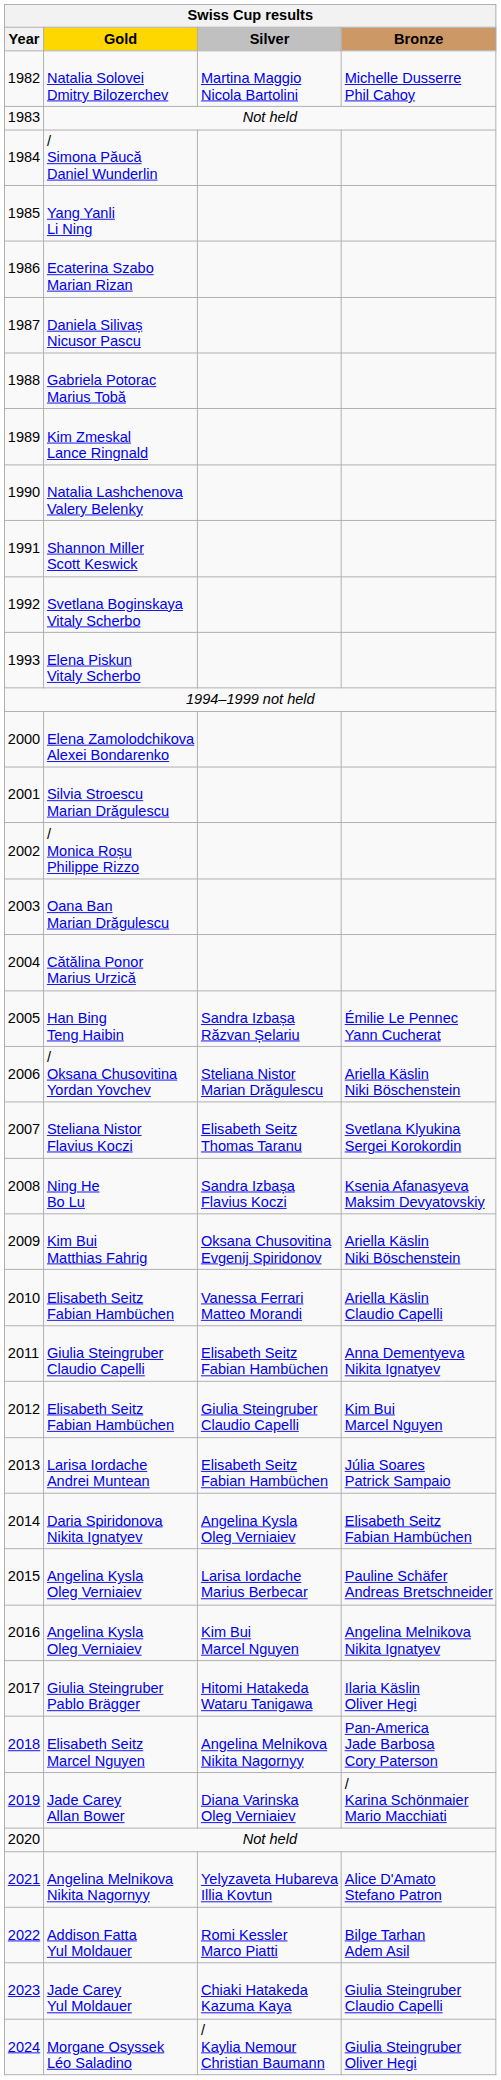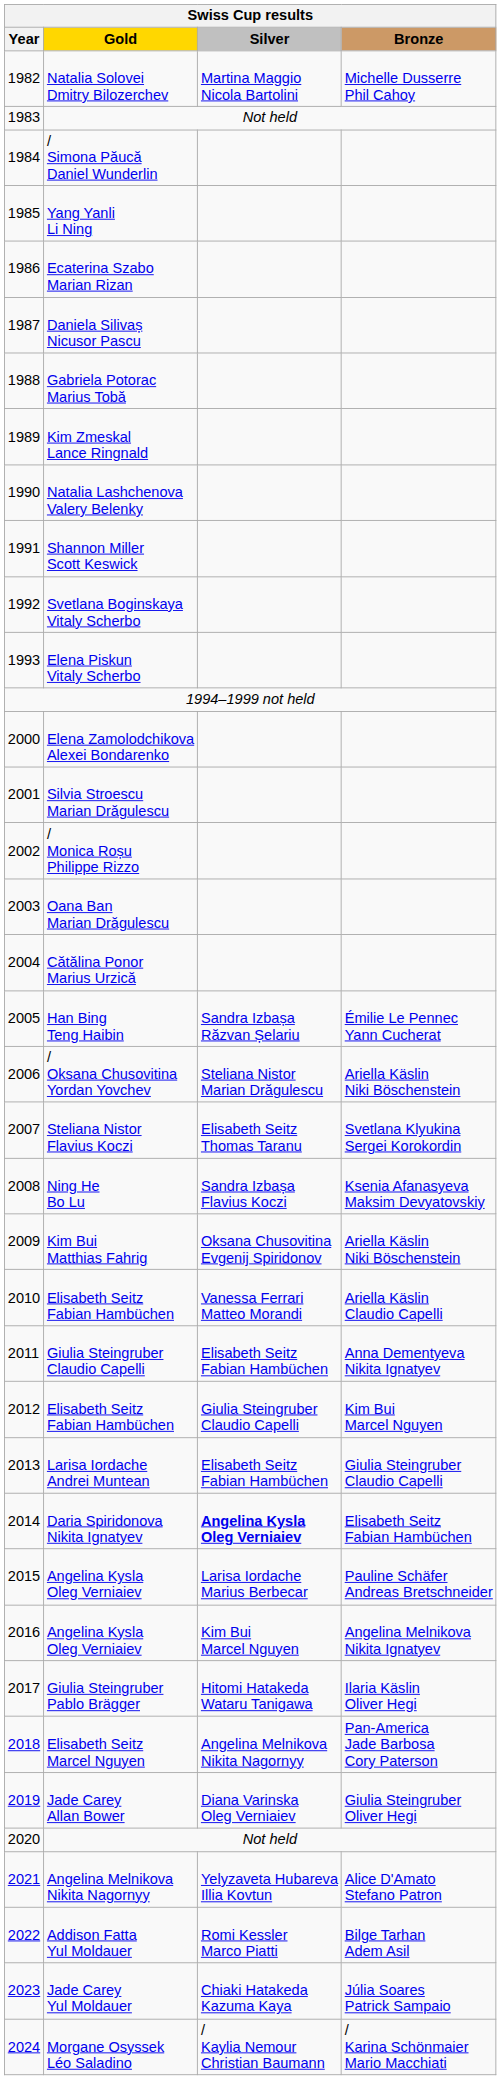 <table class="wikitable">
 <tr>
 <th colspan="6" align="center"><strong>Swiss Cup results</strong></th>
 </tr>
 <tr>
 <th>Year</th>
 <td align=center bgcolor="gold"><strong>Gold</strong></td>
 <td align=center bgcolor="silver"><strong>Silver</strong></td>
 <td align=center bgcolor="cc9966"><strong>Bronze</strong></td>
 </tr>
 <tr>
 <td>1982</td>
 <td><br><a href='#'>Natalia Solovei</a><br><a href='#'>Dmitry Bilozerchev</a></td>
 <td><br><a href='#'>Martina Maggio</a><br><a href='#'>Nicola Bartolini</a></td>
 <td><br><a href='#'>Michelle Dusserre</a><br><a href='#'>Phil Cahoy</a></td>
 </tr>
 <tr>
 <td>1983</td>
 <td colspan="3" align=center><em>Not held</em></td>
 </tr>
 <tr>
 <td>1984</td>
 <td> / <br><a href='#'>Simona Păucă</a><br><a href='#'>Daniel Wunderlin</a></td>
 <td></td>
 <td></td>
 </tr>
 <tr>
 <td>1985</td>
 <td><br><a href='#'>Yang Yanli</a><br><a href='#'>Li Ning</a></td>
 <td></td>
 <td></td>
 </tr>
 <tr>
 <td>1986</td>
 <td><br><a href='#'>Ecaterina Szabo</a><br><a href='#'>Marian Rizan</a></td>
 <td></td>
 <td></td>
 </tr>
 <tr>
 <td>1987</td>
 <td><br><a href='#'>Daniela Silivaș</a><br><a href='#'>Nicusor Pascu</a></td>
 <td></td>
 <td></td>
 </tr>
 <tr>
 <td>1988</td>
 <td><br><a href='#'>Gabriela Potorac</a><br><a href='#'>Marius Tobă</a></td>
 <td></td>
 <td></td>
 </tr>
 <tr>
 <td>1989</td>
 <td><br><a href='#'>Kim Zmeskal</a><br><a href='#'>Lance Ringnald</a></td>
 <td></td>
 <td></td>
 </tr>
 <tr>
 <td>1990</td>
 <td><br><a href='#'>Natalia Lashchenova</a><br><a href='#'>Valery Belenky</a></td>
 <td></td>
 <td></td>
 </tr>
 <tr>
 <td>1991</td>
 <td><br><a href='#'>Shannon Miller</a><br><a href='#'>Scott Keswick</a></td>
 <td></td>
 <td></td>
 </tr>
 <tr>
 <td>1992</td>
 <td><br><a href='#'>Svetlana Boginskaya</a><br><a href='#'>Vitaly Scherbo</a></td>
 <td></td>
 <td></td>
 </tr>
 <tr>
 <td>1993</td>
 <td><br><a href='#'>Elena Piskun</a><br><a href='#'>Vitaly Scherbo</a></td>
 <td></td>
 <td></td>
 </tr>
 <tr>
 <td colspan="4" align=center><em>1994–1999 not held</em></td>
 </tr>
 <tr>
 <td>2000</td>
 <td><br><a href='#'>Elena Zamolodchikova</a><br><a href='#'>Alexei Bondarenko</a></td>
 <td></td>
 <td></td>
 </tr>
 <tr>
 <td>2001</td>
 <td><br><a href='#'>Silvia Stroescu</a><br><a href='#'>Marian Drăgulescu</a></td>
 <td></td>
 <td></td>
 </tr>
 <tr>
 <td>2002</td>
 <td> / <br><a href='#'>Monica Roșu</a><br><a href='#'>Philippe Rizzo</a></td>
 <td></td>
 <td></td>
 </tr>
 <tr>
 <td>2003</td>
 <td><br><a href='#'>Oana Ban</a><br><a href='#'>Marian Drăgulescu</a></td>
 <td></td>
 <td></td>
 </tr>
 <tr>
 <td>2004</td>
 <td><br><a href='#'>Cătălina Ponor</a><br><a href='#'>Marius Urzică</a></td>
 <td></td>
 <td></td>
 </tr>
 <tr>
 <td>2005</td>
 <td><br><a href='#'>Han Bing</a><br><a href='#'>Teng Haibin</a></td>
 <td><br><a href='#'>Sandra Izbașa</a><br><a href='#'>Răzvan Șelariu</a></td>
 <td><br><a href='#'>Émilie Le Pennec</a><br><a href='#'>Yann Cucherat</a></td>
 </tr>
 <tr>
 <td>2006</td>
 <td> / <br><a href='#'>Oksana Chusovitina</a><br><a href='#'>Yordan Yovchev</a></td>
 <td><br><a href='#'>Steliana Nistor</a><br><a href='#'>Marian Drăgulescu</a></td>
 <td><br><a href='#'>Ariella Käslin</a><br><a href='#'>Niki Böschenstein</a></td>
 </tr>
 <tr>
 <td>2007</td>
 <td><br><a href='#'>Steliana Nistor</a><br><a href='#'>Flavius Koczi</a></td>
 <td><br><a href='#'>Elisabeth Seitz</a><br><a href='#'>Thomas Taranu</a></td>
 <td><br><a href='#'>Svetlana Klyukina</a><br><a href='#'>Sergei Korokordin</a></td>
 </tr>
 <tr>
 <td>2008</td>
 <td><br><a href='#'>Ning He</a><br><a href='#'>Bo Lu</a></td>
 <td><br><a href='#'>Sandra Izbașa</a><br><a href='#'>Flavius Koczi</a></td>
 <td><br><a href='#'>Ksenia Afanasyeva</a><br><a href='#'>Maksim Devyatovskiy</a></td>
 </tr>
 <tr>
 <td>2009</td>
 <td><br><a href='#'>Kim Bui</a><br><a href='#'>Matthias Fahrig</a></td>
 <td><br><a href='#'>Oksana Chusovitina</a><br><a href='#'>Evgenij Spiridonov</a></td>
 <td><br><a href='#'>Ariella Käslin</a><br><a href='#'>Niki Böschenstein</a></td>
 </tr>
 <tr>
 <td>2010</td>
 <td><br><a href='#'>Elisabeth Seitz</a><br><a href='#'>Fabian Hambüchen</a></td>
 <td><br><a href='#'>Vanessa Ferrari</a><br><a href='#'>Matteo Morandi</a></td>
 <td><br><a href='#'>Ariella Käslin</a><br><a href='#'>Claudio Capelli</a></td>
 </tr>
 <tr>
 <td>2011</td>
 <td><br><a href='#'>Giulia Steingruber</a><br><a href='#'>Claudio Capelli</a></td>
 <td><br><a href='#'>Elisabeth Seitz</a><br><a href='#'>Fabian Hambüchen</a></td>
 <td><br><a href='#'>Anna Dementyeva</a><br><a href='#'>Nikita Ignatyev</a></td>
 </tr>
 <tr>
 <td>2012</td>
 <td><br><a href='#'>Elisabeth Seitz</a><br><a href='#'>Fabian Hambüchen</a></td>
 <td><br><a href='#'>Giulia Steingruber</a><br><a href='#'>Claudio Capelli</a></td>
 <td><br><a href='#'>Kim Bui</a><br><a href='#'>Marcel Nguyen</a></td>
 </tr>
 <tr>
 <td>2013</td>
 <td><br><a href='#'>Larisa Iordache</a><br><a href='#'>Andrei Muntean</a></td>
 <td><br><a href='#'>Elisabeth Seitz</a><br><a href='#'>Fabian Hambüchen</a></td>
-<td><br><a href='#'>Júlia Soares</a><br><a href='#'>Patrick Sampaio</a></td>
+<td><br><a href='#'>Giulia Steingruber</a><br><a href='#'>Claudio Capelli</a></td>
 </tr>
 <tr>
 <td>2014</td>
 <td><br><a href='#'>Daria Spiridonova</a><br><a href='#'>Nikita Ignatyev</a></td>
-<td><br><a href='#'>Angelina Kysla</a><br><a href='#'>Oleg Verniaiev</a></td>
+<td><strong><br><a href='#'>Angelina Kysla</a><br><a href='#'>Oleg Verniaiev</a></strong></td>
 <td><br><a href='#'>Elisabeth Seitz</a><br><a href='#'>Fabian Hambüchen</a></td>
 </tr>
 <tr>
 <td>2015</td>
 <td><br><a href='#'>Angelina Kysla</a><br><a href='#'>Oleg Verniaiev</a></td>
 <td><br><a href='#'>Larisa Iordache</a><br><a href='#'>Marius Berbecar</a></td>
 <td><br><a href='#'>Pauline Schäfer</a><br><a href='#'>Andreas Bretschneider</a></td>
 </tr>
 <tr>
 <td>2016</td>
 <td><br><a href='#'>Angelina Kysla</a><br><a href='#'>Oleg Verniaiev</a></td>
 <td><br><a href='#'>Kim Bui</a><br><a href='#'>Marcel Nguyen</a></td>
 <td><br><a href='#'>Angelina Melnikova</a><br><a href='#'>Nikita Ignatyev</a></td>
 </tr>
 <tr>
 <td>2017</td>
 <td><br><a href='#'>Giulia Steingruber</a><br><a href='#'>Pablo Brägger</a></td>
 <td><br><a href='#'>Hitomi Hatakeda</a><br><a href='#'>Wataru Tanigawa</a></td>
 <td><br><a href='#'>Ilaria Käslin</a><br><a href='#'>Oliver Hegi</a></td>
 </tr>
 <tr>
 <td><a href='#'>2018</a></td>
 <td><br><a href='#'>Elisabeth Seitz</a><br><a href='#'>Marcel Nguyen</a></td>
 <td><br><a href='#'>Angelina Melnikova</a><br><a href='#'>Nikita Nagornyy</a></td>
 <td> <a href='#'>Pan-America</a><br><a href='#'>Jade Barbosa</a><br><a href='#'>Cory Paterson</a></td>
 </tr>
 <tr>
 <td><a href='#'>2019</a></td>
 <td><br><a href='#'>Jade Carey</a><br><a href='#'>Allan Bower</a></td>
 <td><br><a href='#'>Diana Varinska</a><br><a href='#'>Oleg Verniaiev</a></td>
-<td> / <br><a href='#'>Karina Schönmaier</a><br><a href='#'>Mario Macchiati</a></td>
+<td><br><a href='#'>Giulia Steingruber</a><br><a href='#'>Oliver Hegi</a></td>
 </tr>
 <tr>
 <td>2020</td>
 <td align=center colspan="3"><em>Not held</em></td>
 </tr>
 <tr>
 <td><a href='#'>2021</a></td>
 <td><br><a href='#'>Angelina Melnikova</a><br><a href='#'>Nikita Nagornyy</a></td>
 <td><br><a href='#'>Yelyzaveta Hubareva</a><br><a href='#'>Illia Kovtun</a></td>
 <td><br><a href='#'>Alice D'Amato</a><br><a href='#'>Stefano Patron</a></td>
 </tr>
 <tr>
 <td><a href='#'>2022</a></td>
 <td><br><a href='#'>Addison Fatta</a><br><a href='#'>Yul Moldauer</a></td>
 <td><br><a href='#'>Romi Kessler</a><br><a href='#'>Marco Piatti</a></td>
 <td><br><a href='#'>Bilge Tarhan</a><br><a href='#'>Adem Asil</a></td>
 </tr>
 <tr>
 <td><a href='#'>2023</a></td>
 <td><br><a href='#'>Jade Carey</a><br><a href='#'>Yul Moldauer</a></td>
 <td><br><a href='#'>Chiaki Hatakeda</a><br><a href='#'>Kazuma Kaya</a></td>
-<td><br><a href='#'>Giulia Steingruber</a><br><a href='#'>Claudio Capelli</a></td>
+<td><br><a href='#'>Júlia Soares</a><br><a href='#'>Patrick Sampaio</a></td>
 </tr>
 <tr>
 <td><a href='#'>2024</a></td>
 <td><br><a href='#'>Morgane Osyssek</a><br><a href='#'>Léo Saladino</a></td>
 <td> / <br><a href='#'>Kaylia Nemour</a><br><a href='#'>Christian Baumann</a></td>
-<td><br><a href='#'>Giulia Steingruber</a><br><a href='#'>Oliver Hegi</a></td>
+<td> / <br><a href='#'>Karina Schönmaier</a><br><a href='#'>Mario Macchiati</a></td>
 </tr>
 </table>
